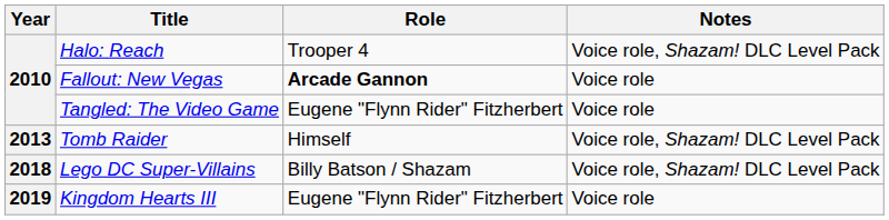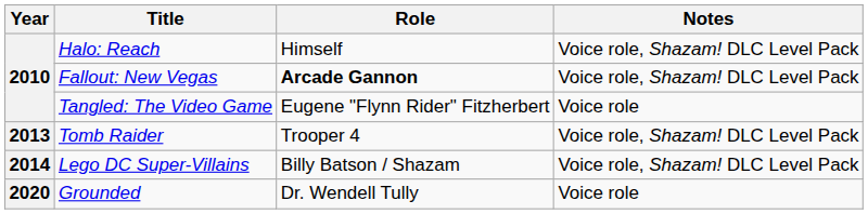 <table class="wikitable sortable plainrowheaders">
 <tr>
 <th scope="col">Year</th>
 <th scope="col">Title</th>
 <th scope="col">Role</th>
 <th scope="col" class="unsortable">Notes</th>
 </tr>
 <tr>
 <th scope="row" rowspan="3">2010</th>
 <td><em><a href='#'>Halo: Reach</a></em></td>
-<td>Trooper 4</td>
+<td>Himself</td>
 <td>Voice role, <em>Shazam!</em> DLC Level Pack</td>
 </tr>
 <tr>
 <td><em><a href='#'>Fallout: New Vegas</a></em></td>
 <td><strong>Arcade Gannon</strong></td>
-<td>Voice role</td>
+<td>Voice role, <em>Shazam!</em> DLC Level Pack</td>
 </tr>
 <tr>
 <td><em><a href='#'>Tangled: The Video Game</a></em></td>
 <td>Eugene "Flynn Rider" Fitzherbert</td>
 <td>Voice role</td>
 </tr>
 <tr>
 <th scope="row">2013</th>
 <td><em><a href='#'>Tomb Raider</a></em></td>
-<td>Himself</td>
+<td>Trooper 4</td>
 <td>Voice role, <em>Shazam!</em> DLC Level Pack</td>
 </tr>
 <tr>
-<th scope="row">2018</th>
+<th scope="row">2014</th>
 <td><em><a href='#'>Lego DC Super-Villains</a></em></td>
 <td>Billy Batson / Shazam</td>
 <td>Voice role, <em>Shazam!</em> DLC Level Pack</td>
 </tr>
 <tr>
-<th scope="row">2019</th>
-<td><em><a href='#'>Kingdom Hearts III</a></em></td>
-<td>Eugene "Flynn Rider" Fitzherbert</td>
+<th scope="row">2020</th>
+<td><em><a href='#'>Grounded</a></em></td>
+<td>Dr. Wendell Tully</td>
 <td>Voice role</td>
 </tr>
 </table>
